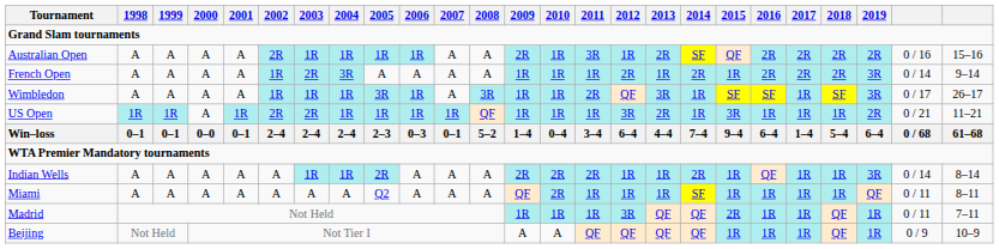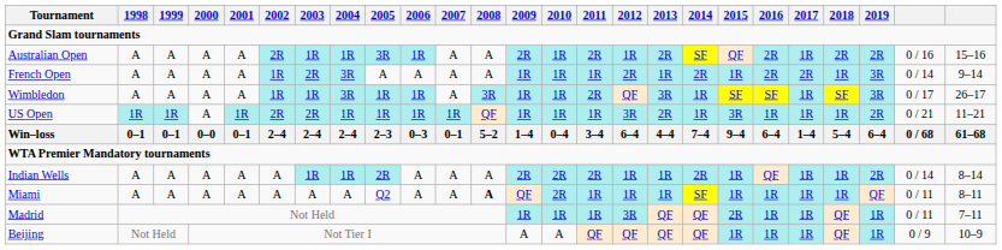 <table class=wikitable style=text-align:center;font-size:95%>
 <tr>
 <th width=140>Tournament</th>
 <th width=38><a href='#'>1998</a></th>
 <th width=38><a href='#'>1999</a></th>
 <th width=38><a href='#'>2000</a></th>
 <th width=38><a href='#'>2001</a></th>
 <th width=38><a href='#'>2002</a></th>
 <th width=38><a href='#'>2003</a></th>
 <th width=38><a href='#'>2004</a></th>
 <th width=38><a href='#'>2005</a></th>
 <th width=38><a href='#'>2006</a></th>
 <th width=38><a href='#'>2007</a></th>
 <th width=38><a href='#'>2008</a></th>
 <th width=38><a href='#'>2009</a></th>
 <th width=38><a href='#'>2010</a></th>
 <th width=38><a href='#'>2011</a></th>
 <th width=38><a href='#'>2012</a></th>
 <th width=38><a href='#'>2013</a></th>
 <th width=38><a href='#'>2014</a></th>
 <th width=38><a href='#'>2015</a></th>
 <th width=38><a href='#'>2016</a></th>
 <th width=38><a href='#'>2017</a></th>
 <th width=38><a href='#'>2018</a></th>
 <th width=38><a href='#'>2019</a></th>
 <th width=60></th>
 <th width=60></th>
 </tr>
 <tr>
 <td colspan=30 style="text-align:left;"><strong>Grand Slam tournaments</strong></td>
 </tr>
 <tr>
 <td style="text-align:left;"><a href='#'>Australian Open</a></td>
 <td>A</td>
 <td>A</td>
 <td>A</td>
 <td>A</td>
 <td style="background:#afeeee;"><a href='#'>2R</a></td>
 <td style="background:#afeeee;"><a href='#'>1R</a></td>
 <td style="background:#afeeee;"><a href='#'>1R</a></td>
-<td style="background:#afeeee;"><a href='#'>1R</a></td>
+<td style="background:#afeeee;"><a href='#'>3R</a></td>
 <td style="background:#afeeee;"><a href='#'>1R</a></td>
 <td>A</td>
 <td>A</td>
 <td style="background:#afeeee;"><a href='#'>2R</a></td>
 <td style="background:#afeeee;"><a href='#'>1R</a></td>
-<td style="background:#afeeee;"><a href='#'>3R</a></td>
+<td style="background:#afeeee;"><a href='#'>2R</a></td>
 <td style="background:#afeeee;"><a href='#'>1R</a></td>
 <td style="background:#afeeee;"><a href='#'>2R</a></td>
 <td style="background:yellow;"><a href='#'>SF</a></td>
 <td style="background:#ffebcd;"><a href='#'>QF</a></td>
 <td style="background:#afeeee;"><a href='#'>2R</a></td>
-<td style="background:#afeeee;"><a href='#'>2R</a></td>
+<td style="background:#afeeee;"><a href='#'>1R</a></td>
 <td style="background:#afeeee;"><a href='#'>2R</a></td>
 <td style="background:#afeeee;"><a href='#'>2R</a></td>
 <td>0 / 16</td>
 <td>15–16</td>
 </tr>
 <tr>
 <td style="text-align:left;"><a href='#'>French Open</a></td>
 <td>A</td>
 <td>A</td>
 <td>A</td>
 <td>A</td>
 <td style="background:#afeeee;"><a href='#'>1R</a></td>
 <td style="background:#afeeee;"><a href='#'>2R</a></td>
 <td style="background:#afeeee;"><a href='#'>3R</a></td>
 <td>A</td>
 <td>A</td>
 <td>A</td>
 <td>A</td>
 <td style="background:#afeeee;"><a href='#'>1R</a></td>
 <td style="background:#afeeee;"><a href='#'>1R</a></td>
 <td style="background:#afeeee;"><a href='#'>1R</a></td>
 <td style="background:#afeeee;"><a href='#'>2R</a></td>
 <td style="background:#afeeee;"><a href='#'>1R</a></td>
 <td style="background:#afeeee;"><a href='#'>2R</a></td>
 <td style="background:#afeeee;"><a href='#'>1R</a></td>
 <td style="background:#afeeee;"><a href='#'>2R</a></td>
 <td style="background:#afeeee;"><a href='#'>2R</a></td>
-<td style="background:#afeeee;"><a href='#'>2R</a></td>
+<td style="background:#afeeee;"><a href='#'>1R</a></td>
 <td style="background:#afeeee;"><a href='#'>3R</a></td>
 <td>0 / 14</td>
 <td>9–14</td>
 </tr>
 <tr>
 <td style="text-align:left;"><a href='#'>Wimbledon</a></td>
 <td>A</td>
 <td>A</td>
 <td>A</td>
 <td>A</td>
 <td style="background:#afeeee;"><a href='#'>1R</a></td>
 <td style="background:#afeeee;"><a href='#'>1R</a></td>
+<td style="background:#afeeee;"><a href='#'>3R</a></td>
 <td style="background:#afeeee;"><a href='#'>1R</a></td>
-<td style="background:#afeeee;"><a href='#'>3R</a></td>
 <td style="background:#afeeee;"><a href='#'>1R</a></td>
 <td>A</td>
 <td style="background:#afeeee;"><a href='#'>3R</a></td>
 <td style="background:#afeeee;"><a href='#'>1R</a></td>
 <td style="background:#afeeee;"><a href='#'>1R</a></td>
 <td style="background:#afeeee;"><a href='#'>2R</a></td>
 <td style="background:#ffebcd;"><a href='#'>QF</a></td>
 <td style="background:#afeeee;"><a href='#'>3R</a></td>
 <td style="background:#afeeee;"><a href='#'>1R</a></td>
 <td style="background:yellow;"><a href='#'>SF</a></td>
 <td style="background:yellow;"><a href='#'>SF</a></td>
 <td style="background:#afeeee;"><a href='#'>1R</a></td>
 <td style="background:yellow;"><a href='#'>SF</a></td>
 <td style="background:#afeeee;"><a href='#'>3R</a></td>
 <td>0 / 17</td>
 <td>26–17</td>
 </tr>
 <tr>
 <td style="text-align:left;"><a href='#'>US Open</a></td>
 <td style="background:#afeeee;"><a href='#'>1R</a></td>
 <td style="background:#afeeee;"><a href='#'>1R</a></td>
 <td>A</td>
 <td style="background:#afeeee;"><a href='#'>1R</a></td>
 <td style="background:#afeeee;"><a href='#'>2R</a></td>
 <td style="background:#afeeee;"><a href='#'>2R</a></td>
 <td style="background:#afeeee;"><a href='#'>1R</a></td>
 <td style="background:#afeeee;"><a href='#'>1R</a></td>
 <td style="background:#afeeee;"><a href='#'>1R</a></td>
 <td style="background:#afeeee;"><a href='#'>1R</a></td>
 <td style="background:#ffebcd;"><a href='#'>QF</a></td>
 <td style="background:#afeeee;"><a href='#'>1R</a></td>
 <td style="background:#afeeee;"><a href='#'>1R</a></td>
 <td style="background:#afeeee;"><a href='#'>1R</a></td>
 <td style="background:#afeeee;"><a href='#'>3R</a></td>
 <td style="background:#afeeee;"><a href='#'>2R</a></td>
 <td style="background:#afeeee;"><a href='#'>1R</a></td>
 <td style="background:#afeeee;"><a href='#'>3R</a></td>
 <td style="background:#afeeee;"><a href='#'>1R</a></td>
 <td style="background:#afeeee;"><a href='#'>1R</a></td>
 <td style="background:#afeeee;"><a href='#'>1R</a></td>
 <td style="background:#afeeee;"><a href='#'>2R</a></td>
 <td>0 / 21</td>
 <td>11–21</td>
 </tr>
 <tr>
 <th style=text-align:left>Win–loss</th>
 <th>0–1</th>
 <th>0–1</th>
 <th>0–0</th>
 <th>0–1</th>
 <th>2–4</th>
 <th>2–4</th>
 <th>2–4</th>
 <th>2–3</th>
 <th>0–3</th>
 <th>0–1</th>
 <th>5–2</th>
 <th>1–4</th>
 <th>0–4</th>
 <th>3–4</th>
 <th>6–4</th>
 <th>4–4</th>
 <th>7–4</th>
 <th>9–4</th>
 <th>6–4</th>
 <th>1–4</th>
 <th>5–4</th>
 <th>6–4</th>
 <th>0 / 68</th>
 <th>61–68</th>
 </tr>
 <tr>
 <td colspan=30 style="text-align:left;"><strong>WTA Premier Mandatory tournaments</strong></td>
 </tr>
 <tr>
 <td style="text-align:left;"><a href='#'>Indian Wells</a></td>
 <td>A</td>
 <td>A</td>
 <td>A</td>
 <td>A</td>
 <td>A</td>
 <td style="background:#afeeee;"><a href='#'>1R</a></td>
 <td style="background:#afeeee;"><a href='#'>1R</a></td>
 <td style="background:#afeeee;"><a href='#'>2R</a></td>
 <td>A</td>
 <td>A</td>
 <td>A</td>
 <td style="background:#afeeee;"><a href='#'>2R</a></td>
 <td style="background:#afeeee;"><a href='#'>2R</a></td>
 <td style="background:#afeeee;"><a href='#'>2R</a></td>
 <td style="background:#afeeee;"><a href='#'>1R</a></td>
 <td style="background:#afeeee;"><a href='#'>1R</a></td>
 <td style="background:#afeeee;"><a href='#'>2R</a></td>
 <td style="background:#afeeee;"><a href='#'>1R</a></td>
 <td style="background:#ffebcd;"><a href='#'>QF</a></td>
 <td style="background:#afeeee;"><a href='#'>1R</a></td>
 <td style="background:#afeeee;"><a href='#'>1R</a></td>
-<td style="background:#afeeee;"><a href='#'>3R</a></td>
+<td style="background:#afeeee;"><a href='#'>2R</a></td>
 <td>0 / 14</td>
 <td>8–14</td>
 </tr>
 <tr>
 <td style="text-align:left;"><a href='#'>Miami</a></td>
 <td>A</td>
 <td>A</td>
 <td>A</td>
 <td>A</td>
 <td>A</td>
 <td>A</td>
 <td>A</td>
 <td><a href='#'>Q2</a></td>
 <td>A</td>
 <td>A</td>
-<td>A</td>
+<td><strong>A</strong></td>
 <td style="background:#ffebcd;"><a href='#'>QF</a></td>
 <td style="background:#afeeee;"><a href='#'>2R</a></td>
 <td style="background:#afeeee;"><a href='#'>1R</a></td>
 <td style="background:#afeeee;"><a href='#'>1R</a></td>
 <td style="background:#afeeee;"><a href='#'>1R</a></td>
 <td style="background:yellow;"><a href='#'>SF</a></td>
 <td style="background:#afeeee;"><a href='#'>1R</a></td>
 <td style="background:#afeeee;"><a href='#'>1R</a></td>
 <td style="background:#afeeee;"><a href='#'>1R</a></td>
 <td style="background:#afeeee;"><a href='#'>1R</a></td>
 <td style="background:#ffebcd;"><a href='#'>QF</a></td>
 <td>0 / 11</td>
 <td>8–11</td>
 </tr>
 <tr>
 <td style="text-align:left;"><a href='#'>Madrid</a></td>
 <td colspan=11 style=color:#767676>Not Held</td>
 <td style="background:#afeeee;"><a href='#'>1R</a></td>
 <td style="background:#afeeee;"><a href='#'>1R</a></td>
 <td style="background:#afeeee;"><a href='#'>1R</a></td>
 <td style="background:#afeeee;"><a href='#'>3R</a></td>
 <td style="background:#ffebcd;"><a href='#'>QF</a></td>
 <td style="background:#ffebcd;"><a href='#'>QF</a></td>
 <td style="background:#afeeee;"><a href='#'>2R</a></td>
 <td style="background:#afeeee;"><a href='#'>1R</a></td>
 <td style="background:#afeeee;"><a href='#'>1R</a></td>
 <td style="background:#ffebcd;"><a href='#'>QF</a></td>
 <td style="background:#afeeee;"><a href='#'>1R</a></td>
 <td>0 / 11</td>
 <td>7–11</td>
 </tr>
 <tr>
 <td style="text-align:left;"><a href='#'>Beijing</a></td>
 <td colspan=2 style=color:#767676>Not Held</td>
 <td colspan=9 style=color:#767676>Not Tier I</td>
 <td>A</td>
 <td>A</td>
 <td style="background:#ffebcd;"><a href='#'>QF</a></td>
 <td style="background:#ffebcd;"><a href='#'>QF</a></td>
 <td style="background:#ffebcd;"><a href='#'>QF</a></td>
 <td style="background:#ffebcd;"><a href='#'>QF</a></td>
 <td style="background:#afeeee;"><a href='#'>1R</a></td>
 <td style="background:#afeeee;"><a href='#'>1R</a></td>
 <td style="background:#afeeee;"><a href='#'>1R</a></td>
 <td style="background:#ffebcd;"><a href='#'>QF</a></td>
 <td style="background:#afeeee;"><a href='#'>1R</a></td>
 <td>0 / 9</td>
 <td>10–9</td>
 </tr>
 </table>
